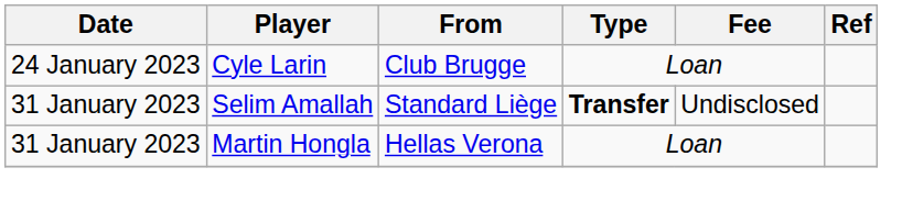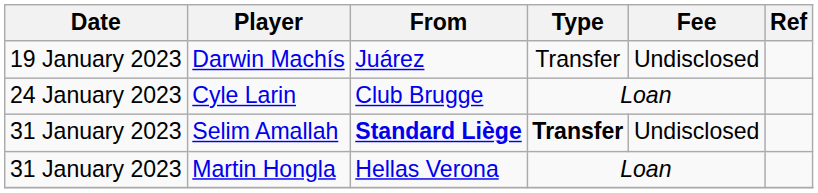 <table class="wikitable">
 <tr>
 <th>Date</th>
 <th>Player</th>
 <th>From</th>
 <th>Type</th>
 <th>Fee</th>
 <th>Ref</th>
+</tr>
+<tr>
+<td>19 January 2023</td>
+<td> <a href='#'>Darwin Machís</a></td>
+<td> <a href='#'>Juárez</a></td>
+<td align=center>Transfer</td>
+<td align=center>Undisclosed</td>
+<td align=center></td>
 </tr>
 <tr>
 <td>24 January 2023</td>
 <td> <a href='#'>Cyle Larin</a></td>
 <td> <a href='#'>Club Brugge</a></td>
 <td colspan=2 align=center><em>Loan</em></td>
 <td align=center></td>
 </tr>
 <tr>
 <td>31 January 2023</td>
 <td> <a href='#'>Selim Amallah</a></td>
-<td> <a href='#'>Standard Liège</a></td>
+<td><strong> <a href='#'>Standard Liège</a></strong></td>
 <td align=center><strong>Transfer</strong></td>
 <td align=center>Undisclosed</td>
 <td align=center></td>
 </tr>
 <tr>
 <td>31 January 2023</td>
 <td> <a href='#'>Martin Hongla</a></td>
 <td> <a href='#'>Hellas Verona</a></td>
 <td colspan=2 align=center><em>Loan</em></td>
 <td align=center></td>
 </tr>
 <tr>
 </tr>
 </table>
